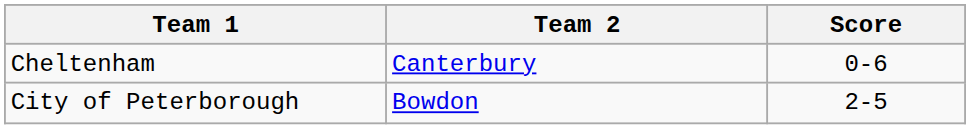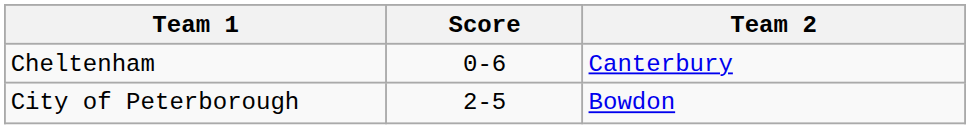 <table class="wikitable" style="font-size: 100%">
 <tr>
 <th width=200>Team 1</th>
+<th width=100>Score</th>
 <th width=200>Team 2</th>
-<th width=100>Score</th>
 </tr>
 <tr>
 <td>Cheltenham</td>
+<td align=center>0-6</td>
 <td><a href='#'>Canterbury</a></td>
-<td align=center>0-6</td>
 </tr>
 <tr>
 <td>City of Peterborough</td>
+<td align=center>2-5</td>
 <td><a href='#'>Bowdon</a></td>
-<td align=center>2-5</td>
 </tr>
 </table>
